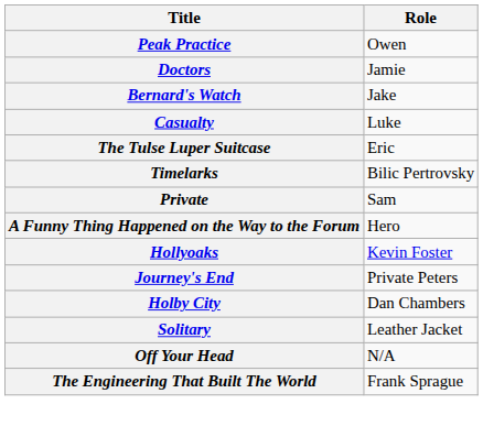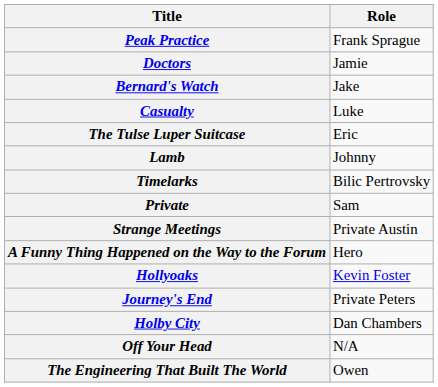 <table class="wikitable sortable plainrowheaders">
 <tr>
 <th scope="col">Title</th>
 <th scope="col">Role</th>
 </tr>
 <tr>
 <th scope="row"><em><a href='#'>Peak Practice</a></em></th>
-<td>Owen</td>
+<td>Frank Sprague</td>
 </tr>
 <tr>
 <th scope="row"><em><a href='#'>Doctors</a></em></th>
 <td>Jamie</td>
 </tr>
 <tr>
 <th scope="row"><em><a href='#'>Bernard's Watch</a></em></th>
 <td>Jake</td>
 </tr>
 <tr>
 <th scope="row"><em><a href='#'>Casualty</a></em></th>
 <td>Luke</td>
 </tr>
 <tr>
 <th scope="row"><em>The Tulse Luper Suitcase</em></th>
 <td>Eric</td>
 </tr>
 <tr>
+<th scope="row"><em>Lamb</em></th>
+<td>Johnny</td>
+</tr>
+<tr>
 <th scope="row"><em>Timelarks</em></th>
 <td>Bilic Pertrovsky</td>
 </tr>
 <tr>
 <th scope="row"><em>Private</em></th>
 <td>Sam</td>
+</tr>
+<tr>
+<th scope="row"><em>Strange Meetings</em></th>
+<td>Private Austin</td>
 </tr>
 <tr>
 <th scope="row"><em>A Funny Thing Happened on the Way to the Forum</em></th>
 <td>Hero</td>
 </tr>
 <tr>
 <th scope="row"><em><a href='#'>Hollyoaks</a></em></th>
 <td><a href='#'>Kevin Foster</a></td>
 </tr>
 <tr>
 <th scope="row"><em><a href='#'>Journey's End</a></em></th>
 <td>Private Peters</td>
 </tr>
 <tr>
 <th scope="row"><em><a href='#'>Holby City</a></em></th>
 <td>Dan Chambers</td>
 </tr>
 <tr>
-<th scope="row"><em><a href='#'>Solitary</a></em></th>
-<td>Leather Jacket</td>
-</tr>
-<tr>
 <th scope="row"><em>Off Your Head</em></th>
 <td>N/A</td>
 </tr>
 <tr>
 <th scope="row"><em>The Engineering That Built The World</em></th>
-<td>Frank Sprague</td>
+<td>Owen</td>
 </tr>
 </table>
